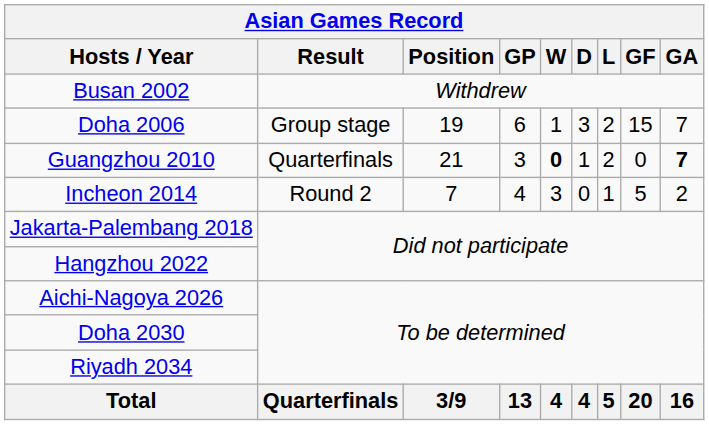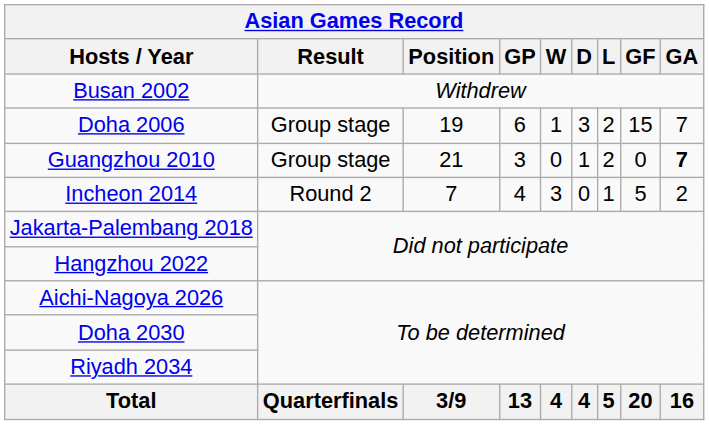 <table class="wikitable" style="text-align: center">
 <tr>
 <th colspan=9><a href='#'>Asian Games Record</a></th>
 </tr>
 <tr>
 <th>Hosts / Year</th>
 <th>Result</th>
 <th>Position</th>
 <th>GP</th>
 <th>W</th>
 <th>D</th>
 <th>L</th>
 <th>GF</th>
 <th>GA</th>
 </tr>
 <tr>
 <td> <a href='#'>Busan 2002</a></td>
 <td colspan=8><em>Withdrew</em></td>
 </tr>
 <tr>
 <td> <a href='#'>Doha 2006</a></td>
 <td>Group stage</td>
 <td>19</td>
 <td>6</td>
 <td>1</td>
 <td>3</td>
 <td>2</td>
 <td>15</td>
 <td>7</td>
 </tr>
 <tr>
 <td> <a href='#'>Guangzhou 2010</a></td>
-<td>Quarterfinals</td>
+<td>Group stage</td>
 <td>21</td>
 <td>3</td>
-<td><strong>0</strong></td>
+<td>0</td>
 <td>1</td>
 <td>2</td>
 <td>0</td>
 <td><strong>7</strong></td>
 </tr>
 <tr>
 <td> <a href='#'>Incheon 2014</a></td>
 <td>Round 2</td>
 <td>7</td>
 <td>4</td>
 <td>3</td>
 <td>0</td>
 <td>1</td>
 <td>5</td>
 <td>2</td>
 </tr>
 <tr>
 <td> <a href='#'>Jakarta-Palembang 2018</a></td>
 <td colspan=8 rowspan=2><em>Did not participate</em></td>
 </tr>
 <tr>
 <td> <a href='#'>Hangzhou 2022</a></td>
 </tr>
 <tr>
 <td> <a href='#'>Aichi-Nagoya 2026</a></td>
 <td colspan=8 rowspan=3><em>To be determined</em></td>
 </tr>
 <tr>
 <td> <a href='#'>Doha 2030</a></td>
 </tr>
 <tr>
 <td> <a href='#'>Riyadh 2034</a></td>
 </tr>
 <tr>
 <th>Total</th>
 <th>Quarterfinals</th>
 <th>3/9</th>
 <th>13</th>
 <th>4</th>
 <th>4</th>
 <th>5</th>
 <th>20</th>
 <th>16</th>
 </tr>
 </table>
